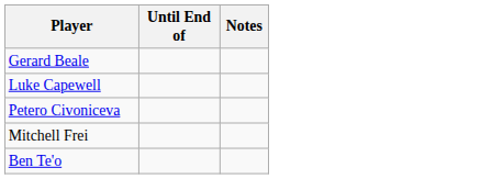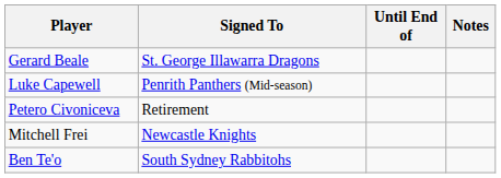 <table class="wikitable" style="font-size:90%">
 <tr bgcolor="#efefef">
 <th width="120">Player</th>
+<th width="210">Signed To</th>
 <th width="70">Until End of</th>
 <th width="40">Notes</th>
 </tr>
 <tr>
 <td><a href='#'>Gerard Beale</a></td>
+<td> <a href='#'>St. George Illawarra Dragons</a></td>
 <td></td>
 <td></td>
 </tr>
 <tr>
 <td><a href='#'>Luke Capewell</a></td>
+<td> <a href='#'>Penrith Panthers</a> <small>(Mid-season)</small></td>
 <td></td>
 <td></td>
 </tr>
 <tr>
 <td><a href='#'>Petero Civoniceva</a></td>
+<td>Retirement</td>
 <td></td>
 <td></td>
 </tr>
 <tr>
 <td>Mitchell Frei</td>
+<td> <a href='#'>Newcastle Knights</a></td>
 <td></td>
 <td></td>
 </tr>
 <tr>
 <td><a href='#'>Ben Te'o</a></td>
+<td> <a href='#'>South Sydney Rabbitohs</a></td>
 <td></td>
 <td></td>
 </tr>
 </table>
